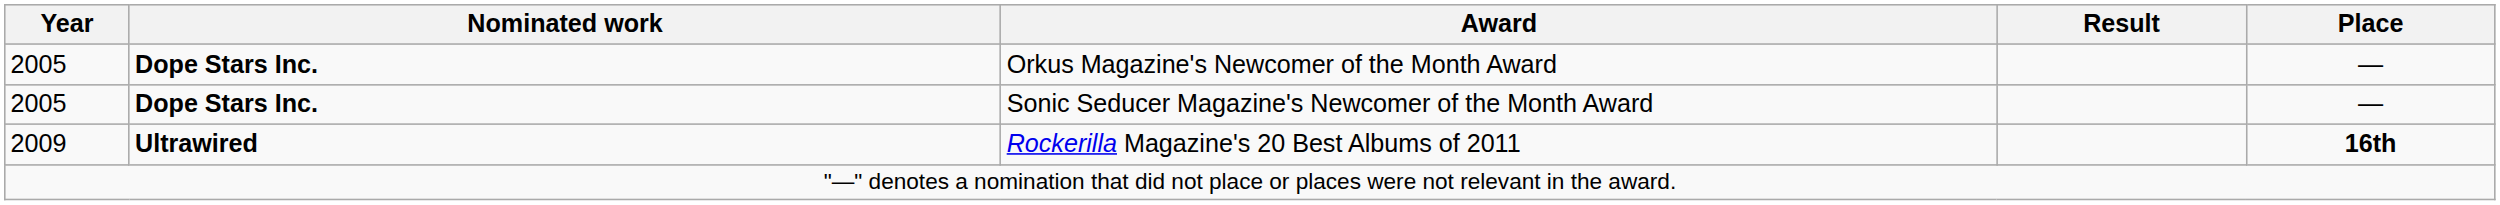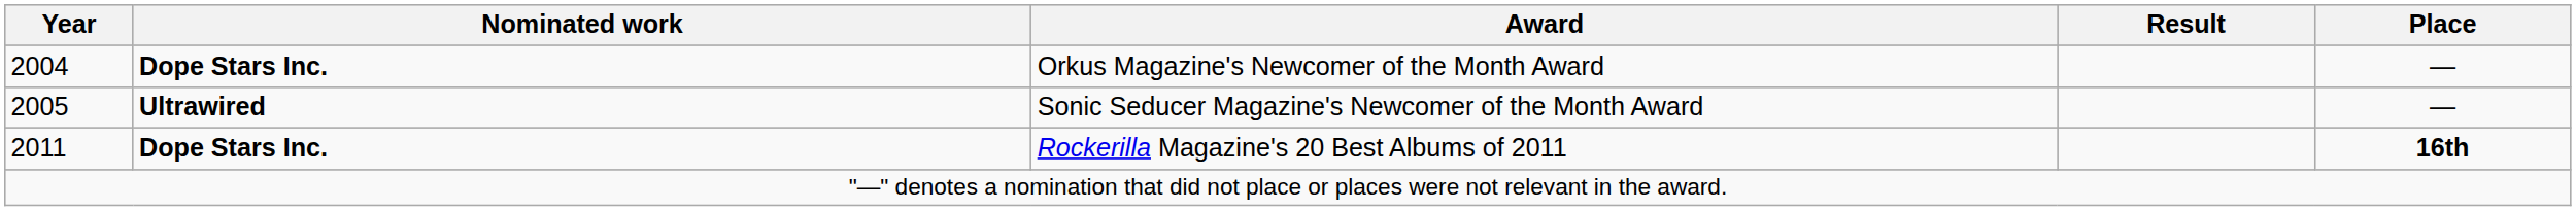 <table class="wikitable" style="width:80%;">
 <tr>
 <th style="width:5%;">Year</th>
 <th style="width:35%;">Nominated work</th>
 <th style="width:40%;">Award</th>
 <th style="width:10%;">Result</th>
 <th style="width:10%;">Place</th>
 </tr>
 <tr>
-<td>2005</td>
+<td>2004</td>
 <td><strong>Dope Stars Inc.</strong></td>
 <td>Orkus Magazine's Newcomer of the Month Award</td>
 <td></td>
 <td align="center">—</td>
 </tr>
 <tr>
 <td>2005</td>
-<td><strong>Dope Stars Inc.</strong></td>
+<td><strong>Ultrawired</strong></td>
 <td>Sonic Seducer Magazine's Newcomer of the Month Award</td>
 <td></td>
 <td align="center">—</td>
 </tr>
 <tr>
-<td>2009</td>
-<td><strong>Ultrawired</strong></td>
+<td>2011</td>
+<td><strong>Dope Stars Inc.</strong></td>
 <td><em><a href='#'>Rockerilla</a></em> Magazine's 20 Best Albums of 2011</td>
 <td></td>
 <td align="center"><strong>16th</strong></td>
 </tr>
 <tr>
 <td colspan="14" style="font-size:90%" align="center">"—" denotes a nomination that did not place or places were not relevant in the award.</td>
 </tr>
 </table>
